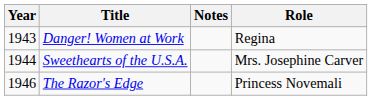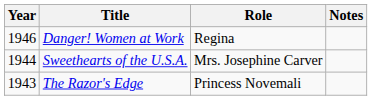 <table class="wikitable">
 <tr>
 <th>Year</th>
 <th>Title</th>
+<th>Role</th>
 <th>Notes</th>
-<th>Role</th>
 </tr>
 <tr>
-<td>1943</td>
+<td>1946</td>
 <td><em><a href='#'>Danger! Women at Work</a></em></td>
+<td>Regina</td>
 <td></td>
-<td>Regina</td>
 </tr>
 <tr>
 <td>1944</td>
 <td><em><a href='#'>Sweethearts of the U.S.A.</a></em></td>
+<td>Mrs. Josephine Carver</td>
 <td></td>
-<td>Mrs. Josephine Carver</td>
 </tr>
 <tr>
-<td>1946</td>
+<td>1943</td>
 <td><em><a href='#'>The Razor's Edge</a></em></td>
+<td>Princess Novemali</td>
 <td></td>
-<td>Princess Novemali</td>
 </tr>
 </table>
